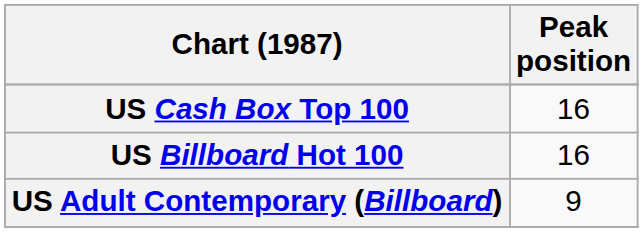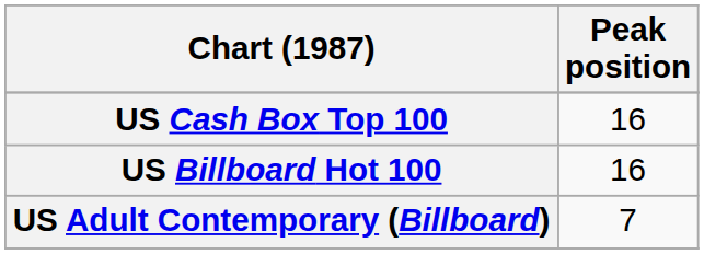 <table class="wikitable sortable plainrowheaders" style="text-align:center">
 <tr>
 <th>Chart (1987)</th>
 <th>Peak<br>position</th>
 </tr>
 <tr>
 </tr>
 <tr>
 </tr>
 <tr>
 <th scope="row">US <a href='#'><em>Cash Box</em> Top 100</a></th>
 <td style="text-align:center;">16</td>
 </tr>
 <tr>
 <th scope="row">US <a href='#'><em>Billboard</em> Hot 100</a></th>
 <td>16</td>
 </tr>
 <tr>
 <th scope="row">US <a href='#'>Adult Contemporary</a> (<em><a href='#'>Billboard</a></em>)</th>
-<td>9</td>
+<td>7</td>
 </tr>
 <tr>
 </tr>
 </table>
